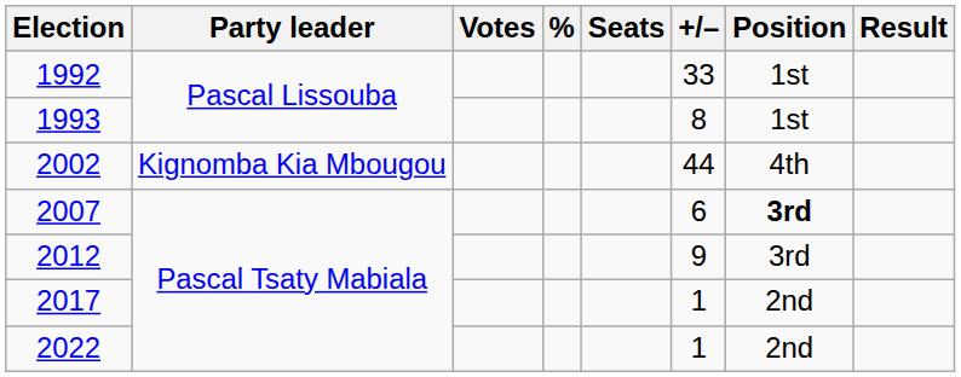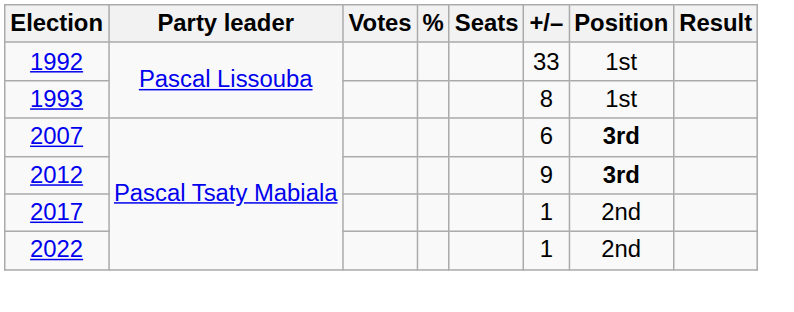 <table class=wikitable style=text-align:center>
 <tr>
 <th>Election</th>
 <th>Party leader</th>
 <th>Votes</th>
 <th>%</th>
 <th>Seats</th>
 <th>+/–</th>
 <th>Position</th>
 <th>Result</th>
 </tr>
 <tr>
 <td><a href='#'>1992</a></td>
 <td rowspan="2"><a href='#'>Pascal Lissouba</a></td>
 <td></td>
 <td></td>
 <td></td>
 <td> 33</td>
 <td> 1st</td>
 <td></td>
 </tr>
 <tr>
 <td><a href='#'>1993</a></td>
 <td></td>
 <td></td>
 <td></td>
 <td> 8</td>
 <td> 1st</td>
 <td></td>
 </tr>
 <tr>
-<td><a href='#'>2002</a></td>
-<td><a href='#'>Kignomba Kia Mbougou</a></td>
-<td></td>
-<td></td>
-<td></td>
-<td> 44</td>
-<td> 4th</td>
-<td></td>
-</tr>
-<tr>
 <td><a href='#'>2007</a></td>
 <td rowspan="4"><a href='#'>Pascal Tsaty Mabiala</a></td>
 <td></td>
 <td></td>
 <td></td>
 <td> 6</td>
 <td><strong> 3rd</strong></td>
 <td></td>
 </tr>
 <tr>
 <td><a href='#'>2012</a></td>
 <td></td>
 <td></td>
 <td></td>
 <td> 9</td>
-<td> 3rd</td>
+<td><strong> 3rd</strong></td>
 <td></td>
 </tr>
 <tr>
 <td><a href='#'>2017</a></td>
 <td></td>
 <td></td>
 <td></td>
 <td> 1</td>
 <td> 2nd</td>
 <td></td>
 </tr>
 <tr>
 <td><a href='#'>2022</a></td>
 <td></td>
 <td></td>
 <td></td>
 <td> 1</td>
 <td> 2nd</td>
 <td></td>
 </tr>
 </table>
